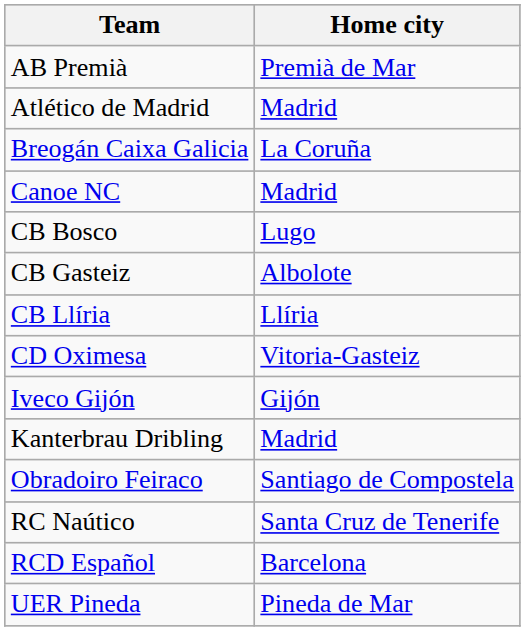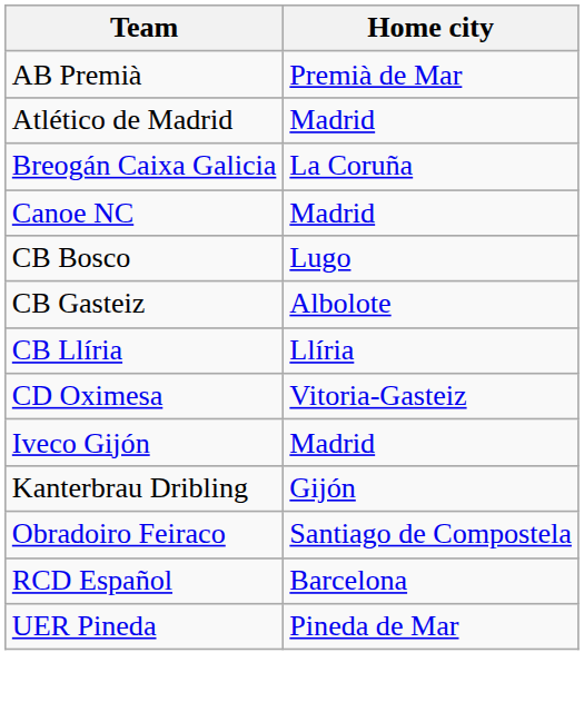 <table class="wikitable sortable">
 <tr>
 <th>Team</th>
 <th>Home city</th>
 </tr>
 <tr>
 <td>AB Premià</td>
 <td><a href='#'>Premià de Mar</a></td>
 </tr>
 <tr>
 <td>Atlético de Madrid</td>
 <td><a href='#'>Madrid</a></td>
 </tr>
 <tr>
 <td><a href='#'>Breogán Caixa Galicia</a></td>
 <td><a href='#'>La Coruña</a></td>
 </tr>
 <tr>
 <td><a href='#'>Canoe NC</a></td>
 <td><a href='#'>Madrid</a></td>
 </tr>
 <tr>
 <td>CB Bosco</td>
 <td><a href='#'>Lugo</a></td>
 </tr>
 <tr>
 <td>CB Gasteiz</td>
 <td><a href='#'>Albolote</a></td>
 </tr>
 <tr>
 <td><a href='#'>CB Llíria</a></td>
 <td><a href='#'>Llíria</a></td>
 </tr>
 <tr>
 <td><a href='#'>CD Oximesa</a></td>
 <td><a href='#'>Vitoria-Gasteiz</a></td>
 </tr>
 <tr>
 <td><a href='#'>Iveco Gijón</a></td>
-<td><a href='#'>Gijón</a></td>
+<td><a href='#'>Madrid</a></td>
 </tr>
 <tr>
 <td>Kanterbrau Dribling</td>
-<td><a href='#'>Madrid</a></td>
+<td><a href='#'>Gijón</a></td>
 </tr>
 <tr>
 <td><a href='#'>Obradoiro Feiraco</a></td>
 <td><a href='#'>Santiago de Compostela</a></td>
-</tr>
-<tr>
-<td>RC Naútico</td>
-<td><a href='#'>Santa Cruz de Tenerife</a></td>
 </tr>
 <tr>
 <td><a href='#'>RCD Español</a></td>
 <td><a href='#'>Barcelona</a></td>
 </tr>
 <tr>
 <td><a href='#'>UER Pineda</a></td>
 <td><a href='#'>Pineda de Mar</a></td>
 </tr>
 </table>
